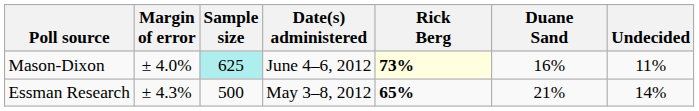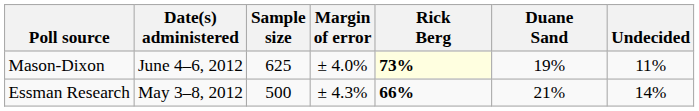 <table class="wikitable">
 <tr valign=bottom>
 <th>Poll source</th>
+<th>Date(s)<br>administered</th>
+<th>Sample<br>size</th>
 <th>Margin<br>of error</th>
-<th>Sample<br>size</th>
-<th>Date(s)<br>administered</th>
 <th style="width:100px;">Rick<br>Berg</th>
 <th style="width:100px;">Duane<br>Sand</th>
 <th>Undecided</th>
 </tr>
 <tr>
 <td>Mason-Dixon</td>
+<td align=center>June 4–6, 2012</td>
+<td align=center>625</td>
 <td align=center>± 4.0%</td>
-<td align=center style="background: paleturquoise;">625</td>
-<td align=center>June 4–6, 2012</td>
 <td style="background: lightyellow;"><strong>73%</strong></td>
-<td align=center>16%</td>
+<td align=center>19%</td>
 <td align=center>11%</td>
 </tr>
 <tr>
 <td>Essman Research</td>
+<td align=center>May 3–8, 2012</td>
+<td align=center>500</td>
 <td align=center>± 4.3%</td>
-<td align=center>500</td>
-<td align=center>May 3–8, 2012</td>
-<td><strong>65%</strong></td>
+<td><strong>66%</strong></td>
 <td align=center>21%</td>
 <td align=center>14%</td>
 </tr>
 </table>
